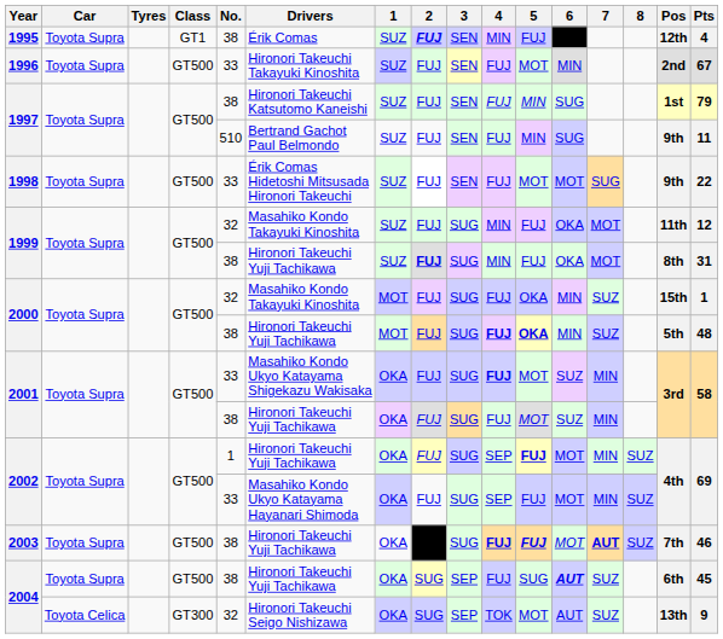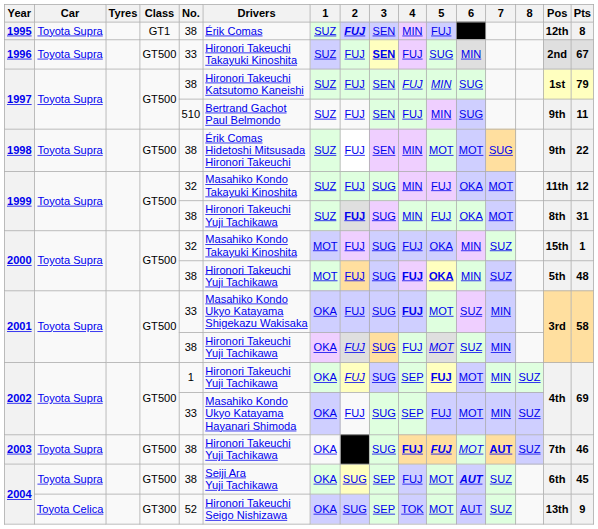 <table class="wikitable" style="text-align:center; font-size:90%">
 <tr>
 <th>Year</th>
 <th>Car</th>
 <th>Tyres</th>
 <th>Class</th>
 <th>No.</th>
 <th>Drivers</th>
 <th>1</th>
 <th>2</th>
 <th>3</th>
 <th>4</th>
 <th>5</th>
 <th>6</th>
 <th>7</th>
 <th>8</th>
 <th>Pos</th>
 <th>Pts</th>
 </tr>
 <tr>
 <th><a href='#'>1995</a></th>
 <td><a href='#'>Toyota Supra</a></td>
 <td></td>
 <td>GT1</td>
 <td>38</td>
 <td align="left"> <a href='#'>Érik Comas</a></td>
 <td style="background:#dfffdf;"><a href='#'>SUZ</a><br></td>
 <td style="background:#CFCFFF;"><a href='#'><strong><em>FUJ</em></strong></a><br></td>
 <td style="background:#CFCFFF;"><a href='#'>SEN</a><br></td>
 <td style="background:#EFCFFF;"><a href='#'>MIN</a><br></td>
 <td style="background:#CFCFFF;"><a href='#'>FUJ</a><br></td>
 <td style="background:#000000; color:#ffffff"><a href='#'></a><br></td>
 <td></td>
 <td></td>
 <th>12th</th>
-<th>4</th>
+<th>8</th>
 </tr>
 <tr>
 <th><a href='#'>1996</a></th>
 <td><a href='#'>Toyota Supra</a></td>
 <td></td>
 <td>GT500</td>
 <td>33</td>
 <td align="left"> <a href='#'>Hironori Takeuchi</a><br> <a href='#'>Takayuki Kinoshita</a></td>
 <td style="background:#CFCFFF;"><a href='#'>SUZ</a><br></td>
 <td style="background:#DFFFDF;"><a href='#'>FUJ</a><br></td>
-<td style="background:#FFFFBF;"><a href='#'>SEN</a><br></td>
+<td style="background:#FFFFBF;"><strong><a href='#'>SEN</a><br></strong></td>
 <td style="background:#EFCFFF;"><a href='#'>FUJ</a><br></td>
-<td style="background:#DFFFDF;"><a href='#'>MOT</a><br></td>
+<td style="background:#DFFFDF;"><a href='#'>SUG</a><br></td>
 <td style="background:#DFDFDF;"><a href='#'>MIN</a><br></td>
 <td></td>
 <td></td>
 <td style="background:#DFDFDF;"><strong>2nd</strong></td>
 <td style="background:#DFDFDF;"><strong>67</strong></td>
 </tr>
 <tr>
 <th rowspan="2"><a href='#'>1997</a></th>
 <td rowspan="2"><a href='#'>Toyota Supra</a></td>
 <td rowspan="2"></td>
 <td rowspan="2">GT500</td>
 <td>38</td>
 <td align="left"> <a href='#'>Hironori Takeuchi</a><br> <a href='#'>Katsutomo Kaneishi</a></td>
 <td style="background:#DFFFDF;"><a href='#'>SUZ</a><br></td>
 <td style="background:#DFFFDF;"><a href='#'>FUJ</a><br></td>
 <td style="background:#DFFFDF;"><a href='#'>SEN</a><br></td>
 <td style="background:#DFFFDF;"><a href='#'><em>FUJ</em></a><br></td>
 <td style="background:#DFFFDF;"><a href='#'><em>MIN</em></a><br></td>
 <td style="background:#DFFFDF;"><a href='#'>SUG</a><br></td>
 <td></td>
 <td></td>
 <td style="background:#FFFFBF;"><strong>1st</strong></td>
 <td style="background:#FFFFBF;"><strong>79</strong></td>
 </tr>
 <tr>
 <td>510</td>
 <td align="left"> <a href='#'>Bertrand Gachot</a><br> <a href='#'>Paul Belmondo</a></td>
 <td><a href='#'>SUZ</a></td>
 <td><a href='#'>FUJ</a></td>
 <td style="background:#DFFFDF;"><a href='#'>SEN</a><br></td>
 <td style="background:#DFFFDF;"><a href='#'>FUJ</a><br></td>
 <td style="background:#EFCFFF;"><a href='#'>MIN</a><br></td>
 <td style="background:#CFCFFF;"><a href='#'>SUG</a><br></td>
 <td></td>
 <td></td>
 <th>9th</th>
 <th>11</th>
 </tr>
 <tr>
 <th><a href='#'>1998</a></th>
 <td><a href='#'>Toyota Supra</a></td>
 <td></td>
 <td>GT500</td>
-<td>33</td>
+<td>38</td>
 <td align="left"> <a href='#'>Érik Comas</a><br> <a href='#'>Hidetoshi Mitsusada</a><br> <a href='#'>Hironori Takeuchi</a></td>
 <td style="background:#DFFFDF;"><a href='#'>SUZ</a><br></td>
 <td style="background:#FFFFFF;"><a href='#'>FUJ</a><br></td>
 <td style="background:#EFCFFF;"><a href='#'>SEN</a><br></td>
-<td style="background:#EFCFFF;"><a href='#'>FUJ</a><br></td>
+<td style="background:#EFCFFF;"><a href='#'>MIN</a><br></td>
 <td style="background:#DFFFDF;"><a href='#'>MOT</a><br></td>
 <td style="background:#CFCFFF;"><a href='#'>MOT</a><br></td>
 <td style="background:#FFDF9F;"><a href='#'>SUG</a><br></td>
 <td></td>
 <th>9th</th>
 <th>22</th>
 </tr>
 <tr>
 <th rowspan="2"><a href='#'>1999</a></th>
 <td rowspan="2"><a href='#'>Toyota Supra</a></td>
 <td rowspan="2"></td>
 <td rowspan="2">GT500</td>
 <td>32</td>
 <td align="left"> <a href='#'>Masahiko Kondo</a><br> <a href='#'>Takayuki Kinoshita</a></td>
 <td style="background:#DFFFDF;"><a href='#'>SUZ</a><br></td>
 <td style="background:#DFFFDF;"><a href='#'>FUJ</a><br></td>
 <td style="background:#DFFFDF"><a href='#'>SUG</a><br></td>
 <td style="background:#EFCFFF;"><a href='#'>MIN</a><br></td>
 <td style="background:#EFCFFF;"><a href='#'>FUJ</a><br></td>
 <td style="background:#CFCFFF"><a href='#'>OKA</a><br></td>
 <td style="background:#CFCFFF"><a href='#'>MOT</a><br></td>
 <td></td>
 <th>11th</th>
 <th>12</th>
 </tr>
 <tr>
 <td>38</td>
 <td align="left"> <a href='#'>Hironori Takeuchi</a><br> <a href='#'>Yuji Tachikawa</a></td>
 <td style="background:#DFFFDF;"><a href='#'>SUZ</a><br></td>
 <td style="background:#DFDFDF;"><a href='#'><strong>FUJ</strong></a><br></td>
 <td style="background:#EFCFFF;"><a href='#'>SUG</a><br></td>
 <td style="background:#DFFFDF;"><a href='#'>MIN</a><br></td>
 <td style="background:#DFFFDF;"><a href='#'>FUJ</a><br></td>
 <td style="background:#DFFFDF;"><a href='#'>OKA</a><br></td>
 <td style="background:#CFCFFF"><a href='#'>MOT</a><br></td>
 <td></td>
 <th>8th</th>
 <th>31</th>
 </tr>
 <tr>
 <th rowspan="2"><a href='#'>2000</a></th>
 <td rowspan="2"><a href='#'>Toyota Supra</a></td>
 <td rowspan="2"></td>
 <td rowspan="2">GT500</td>
 <td>32</td>
 <td align="left"> <a href='#'>Masahiko Kondo</a><br> <a href='#'>Takayuki Kinoshita</a></td>
 <td style="background:#CFCFFF;"><a href='#'>MOT</a><br></td>
 <td style="background:#EFCFFF;"><a href='#'>FUJ</a><br></td>
 <td style="background:#CFCFFF;"><a href='#'>SUG</a><br></td>
 <td style="background:#CFCFFF;"><a href='#'>FUJ</a><br></td>
 <td style="background:#CFCFFF;"><a href='#'>OKA</a><br></td>
 <td style="background:#EFCFFF;"><a href='#'>MIN</a><br></td>
 <td style="background:#DFFFDF;"><a href='#'>SUZ</a><br></td>
 <td></td>
 <th>15th</th>
 <th>1</th>
 </tr>
 <tr>
 <td>38</td>
 <td align="left"> <a href='#'>Hironori Takeuchi</a><br> <a href='#'>Yuji Tachikawa</a></td>
 <td style="background:#DFFFDF;"><a href='#'>MOT</a><br></td>
 <td style="background:#FFDF9F;"><a href='#'>FUJ</a><br></td>
 <td style="background:#CFCFFF;"><a href='#'>SUG</a><br></td>
 <td style="background:#EFCFFF;"><a href='#'><strong>FUJ</strong></a><br></td>
 <td style="background:#FFFFBF;"><a href='#'><strong>OKA</strong></a><br></td>
 <td style="background:#DFFFDF;"><a href='#'>MIN</a><br></td>
 <td style="background:#CFCFFF;"><a href='#'>SUZ</a><br></td>
 <td></td>
 <th>5th</th>
 <th>48</th>
 </tr>
 <tr>
 <th rowspan="2"><a href='#'>2001</a></th>
 <td rowspan="2"><a href='#'>Toyota Supra</a></td>
 <td rowspan="2"></td>
 <td rowspan="2">GT500</td>
 <td>33</td>
 <td align="left"> <a href='#'>Masahiko Kondo</a><br> <a href='#'>Ukyo Katayama</a><br> <a href='#'>Shigekazu Wakisaka</a></td>
 <td style="background:#CFCFFF;"><a href='#'>OKA</a><br></td>
 <td style="background:#CFCFFF;"><a href='#'>FUJ</a><br></td>
 <td style="background:#CFCFFF;"><a href='#'>SUG</a><br></td>
 <td style="background:#CFCFFF;"><a href='#'><strong>FUJ</strong></a><br></td>
 <td style="background:#DFFFDF;"><a href='#'>MOT</a><br></td>
 <td style="background:#EFCFFF;"><a href='#'>SUZ</a><br></td>
 <td style="background:#CFCFFF;"><a href='#'>MIN</a><br></td>
 <td></td>
 <td rowspan="2" style="background:#FFDF9F;"><strong>3rd</strong></td>
 <td rowspan="2" style="background:#FFDF9F;"><strong>58</strong></td>
 </tr>
 <tr>
 <td>38</td>
 <td align="left"> <a href='#'>Hironori Takeuchi</a><br> <a href='#'>Yuji Tachikawa</a></td>
 <td style="background:#EFCFFF;"><a href='#'>OKA</a><br></td>
 <td style="background:#DFDFDF;"><a href='#'><em>FUJ</em></a><br></td>
 <td style="background:#FFDF9F;"><a href='#'>SUG</a><br></td>
 <td style="background:#DFFFDF;"><a href='#'>FUJ</a><br></td>
 <td style="background:#DFDFDF;"><a href='#'><em>MOT</em></a><br></td>
 <td style="background:#DFFFDF;"><a href='#'>SUZ</a><br></td>
 <td style="background:#CFCFFF;"><a href='#'>MIN</a><br></td>
 <td></td>
 </tr>
 <tr>
 <th rowspan="2"><a href='#'>2002</a></th>
 <td rowspan="2"><a href='#'>Toyota Supra</a></td>
 <td rowspan="2"></td>
 <td rowspan="2">GT500</td>
 <td>1</td>
 <td align="left"> <a href='#'>Hironori Takeuchi</a><br> <a href='#'>Yuji Tachikawa</a></td>
 <td style="background:#DFFFDF;"><a href='#'>OKA</a><br></td>
 <td style="background:#FFFFBF;"><a href='#'><em>FUJ</em></a><br></td>
 <td style="background:#CFCFFF;"><a href='#'>SUG</a><br></td>
 <td style="background:#DFFFDF;"><a href='#'>SEP</a><br></td>
 <td style="background:#FFFFBF;"><a href='#'><strong>FUJ</strong></a><br></td>
 <td style="background:#CFCFFF;"><a href='#'>MOT</a><br></td>
 <td style="background:#DFFFDF;"><a href='#'>MIN</a><br></td>
 <td style="background:#DFFFDF;"><a href='#'>SUZ</a><br></td>
 <th rowspan="2">4th</th>
 <th rowspan="2">69</th>
 </tr>
 <tr>
 <td>33</td>
 <td align="left"> <a href='#'>Masahiko Kondo</a><br> <a href='#'>Ukyo Katayama</a><br> <a href='#'>Hayanari Shimoda</a></td>
 <td style="background:#CFCFFF;"><a href='#'>OKA</a><br></td>
 <td><a href='#'>FUJ</a></td>
 <td style="background:#DFFFDF;"><a href='#'>SUG</a><br></td>
 <td style="background:#DFFFDF;"><a href='#'>SEP</a><br></td>
 <td style="background:#CFCFFF;"><a href='#'>FUJ</a><br></td>
 <td style="background:#CFCFFF;"><a href='#'>MOT</a><br></td>
 <td style="background:#CFCFFF;"><a href='#'>MIN</a><br></td>
 <td style="background:#CFCFFF;"><a href='#'>SUZ</a><br></td>
 </tr>
 <tr>
 <th><a href='#'>2003</a></th>
 <td><a href='#'>Toyota Supra</a></td>
 <td></td>
 <td>GT500</td>
 <td>38</td>
 <td align="left"> <a href='#'>Hironori Takeuchi</a><br> <a href='#'>Yuji Tachikawa</a></td>
 <td><a href='#'>OKA</a><br></td>
 <td style="background:#000000; color:#ffffff"><a href='#'></a><br></td>
 <td style="background:#DFFFDF;"><a href='#'>SUG</a><br></td>
 <td style="background:#FFDF9F;"><a href='#'><strong>FUJ</strong></a><br></td>
 <td style="background:#FFDF9F;"><a href='#'><strong><em>FUJ</em></strong></a><br></td>
 <td style="background:#DFFFDF;"><a href='#'><em>MOT</em></a><br></td>
 <td style="background:#FFDF9F;"><a href='#'><strong>AUT</strong></a><br></td>
 <td style="background:#CFCFFF;"><a href='#'>SUZ</a><br></td>
 <th>7th</th>
 <th>46</th>
 </tr>
 <tr>
 <th rowspan="2"><a href='#'>2004</a></th>
 <td><a href='#'>Toyota Supra</a></td>
 <td></td>
 <td>GT500</td>
 <td>38</td>
-<td align="left"> <a href='#'>Hironori Takeuchi</a><br> <a href='#'>Yuji Tachikawa</a></td>
+<td align="left"> <a href='#'>Seiji Ara</a><br> <a href='#'>Yuji Tachikawa</a></td>
 <td style="background:#DFFFDF;"><a href='#'>OKA</a><br></td>
 <td style="background:#FFFFBF;"><a href='#'>SUG</a><br></td>
 <td style="background:#DFFFDF;"><a href='#'>SEP</a><br></td>
 <td style="background:#CFCFFF;"><a href='#'>FUJ</a><br></td>
-<td style="background:#DFFFDF;"><a href='#'>SUG</a><br></td>
+<td style="background:#DFFFDF;"><a href='#'>MOT</a><br></td>
 <td style="background:#CFCFFF;"><a href='#'><strong><em>AUT</em></strong></a><br></td>
 <td style="background:#DFFFDF;"><a href='#'>SUZ</a><br></td>
 <td></td>
 <th>6th</th>
 <th>45</th>
 </tr>
 <tr>
 <td><a href='#'>Toyota Celica</a></td>
 <td></td>
 <td>GT300</td>
-<td>32</td>
+<td>52</td>
 <td align="left"> <a href='#'>Hironori Takeuchi</a><br> <a href='#'>Seigo Nishizawa</a></td>
 <td style="background:#CFCFFF;"><a href='#'>OKA</a><br></td>
 <td style="background:#CFCFFF;"><a href='#'>SUG</a><br></td>
 <td style="background:#DFFFDF;"><a href='#'>SEP</a><br></td>
 <td style="background:#CFCFFF;"><a href='#'>TOK</a><br></td>
 <td style="background:#DFFFDF;"><a href='#'>MOT</a><br></td>
 <td style="background:#CFCFFF;"><a href='#'>AUT</a><br></td>
 <td style="background:#DFFFDF;"><a href='#'>SUZ</a><br></td>
 <td></td>
 <th>13th</th>
 <th>9</th>
 </tr>
 </table>
